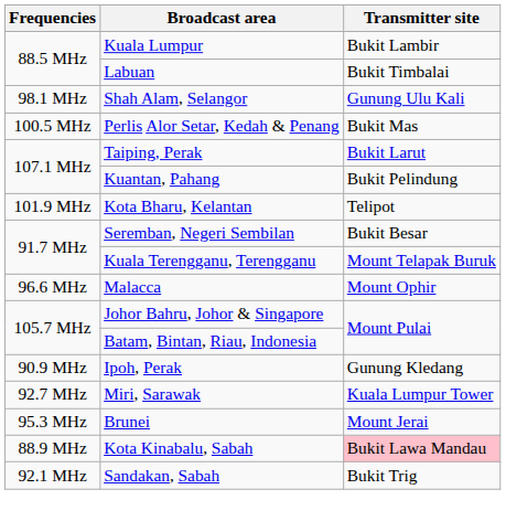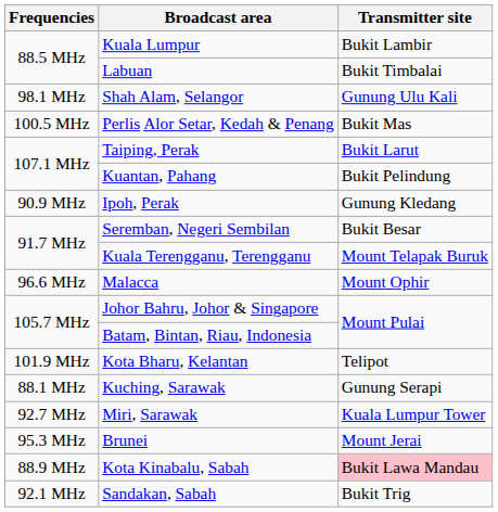 <table class="wikitable sortable">
 <tr>
 <th>Frequencies</th>
 <th>Broadcast area</th>
 <th>Transmitter site</th>
 </tr>
 <tr>
 <td rowspan=2 style="text-align:center;">88.5 MHz</td>
 <td><a href='#'>Kuala Lumpur</a></td>
 <td>Bukit Lambir</td>
 </tr>
 <tr>
 <td><a href='#'>Labuan</a></td>
 <td>Bukit Timbalai</td>
 </tr>
 <tr>
 <td style="text-align:center;">98.1 MHz</td>
 <td><a href='#'>Shah Alam</a>, <a href='#'>Selangor</a></td>
 <td><a href='#'>Gunung Ulu Kali</a></td>
 </tr>
 <tr>
 <td style="text-align:center;">100.5 MHz</td>
 <td><a href='#'>Perlis</a> <a href='#'>Alor Setar</a>, <a href='#'>Kedah</a> & <a href='#'>Penang</a></td>
 <td>Bukit Mas</td>
 </tr>
 <tr>
 <td rowspan=2 style="text-align:center;">107.1 MHz</td>
 <td><a href='#'>Taiping, Perak</a></td>
 <td><a href='#'>Bukit Larut</a></td>
 </tr>
 <tr>
 <td><a href='#'>Kuantan</a>, <a href='#'>Pahang</a></td>
 <td>Bukit Pelindung</td>
 </tr>
 <tr>
-<td style="text-align:center;">101.9 MHz</td>
-<td><a href='#'>Kota Bharu</a>, <a href='#'>Kelantan</a></td>
-<td>Telipot</td>
+<td style="text-align:center;">90.9 MHz</td>
+<td><a href='#'>Ipoh</a>, <a href='#'>Perak</a></td>
+<td>Gunung Kledang</td>
 </tr>
 <tr>
 <td rowspan=2 style="text-align:center;">91.7 MHz</td>
 <td><a href='#'>Seremban</a>, <a href='#'>Negeri Sembilan</a></td>
 <td>Bukit Besar</td>
 </tr>
 <tr>
 <td><a href='#'>Kuala Terengganu</a>, <a href='#'>Terengganu</a></td>
 <td><a href='#'>Mount Telapak Buruk</a></td>
 </tr>
 <tr>
 <td style="text-align:center;">96.6 MHz</td>
 <td><a href='#'>Malacca</a></td>
 <td><a href='#'>Mount Ophir</a></td>
 </tr>
 <tr>
 <td rowspan=2 style="text-align:center;">105.7 MHz</td>
 <td><a href='#'>Johor Bahru</a>, <a href='#'>Johor</a> & <a href='#'>Singapore</a></td>
 <td rowspan=2><a href='#'>Mount Pulai</a></td>
 </tr>
 <tr>
 <td><a href='#'>Batam</a>, <a href='#'>Bintan</a>, <a href='#'>Riau</a>, <a href='#'>Indonesia</a></td>
 </tr>
 <tr>
-<td style="text-align:center;">90.9 MHz</td>
-<td><a href='#'>Ipoh</a>, <a href='#'>Perak</a></td>
-<td>Gunung Kledang</td>
+<td style="text-align:center;">101.9 MHz</td>
+<td><a href='#'>Kota Bharu</a>, <a href='#'>Kelantan</a></td>
+<td>Telipot</td>
+</tr>
+<tr>
+<td style="text-align:center;">88.1 MHz</td>
+<td><a href='#'>Kuching</a>, <a href='#'>Sarawak</a></td>
+<td>Gunung Serapi</td>
 </tr>
 <tr>
 <td style="text-align:center;">92.7 MHz</td>
 <td><a href='#'>Miri</a>, <a href='#'>Sarawak</a></td>
 <td><a href='#'>Kuala Lumpur Tower</a></td>
 </tr>
 <tr>
 <td style="text-align:center;">95.3 MHz</td>
 <td><a href='#'>Brunei</a></td>
 <td><a href='#'>Mount Jerai</a></td>
 </tr>
 <tr>
 <td style="text-align:center;">88.9 MHz</td>
 <td><a href='#'>Kota Kinabalu</a>, <a href='#'>Sabah</a></td>
 <td style="background: pink;">Bukit Lawa Mandau</td>
 </tr>
 <tr>
 <td style="text-align:center;">92.1 MHz</td>
 <td><a href='#'>Sandakan</a>, <a href='#'>Sabah</a></td>
 <td>Bukit Trig</td>
 </tr>
 </table>
